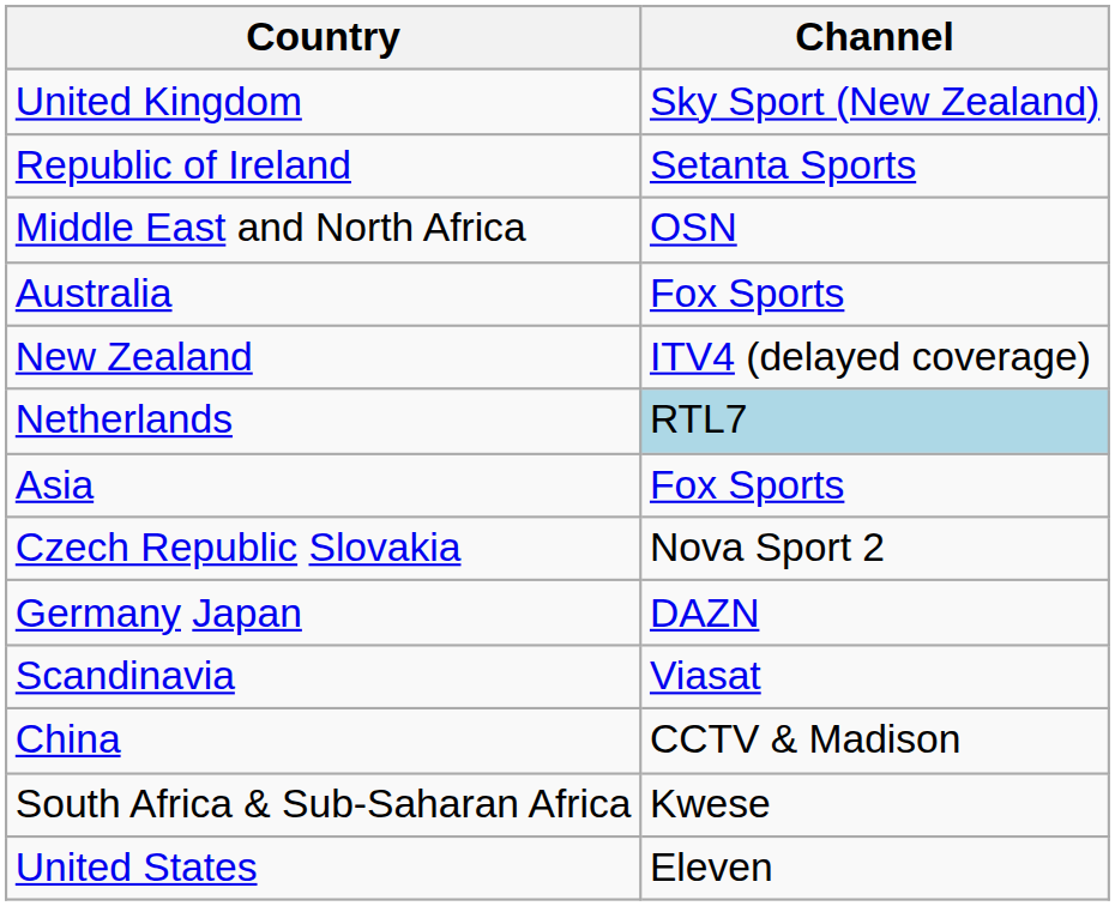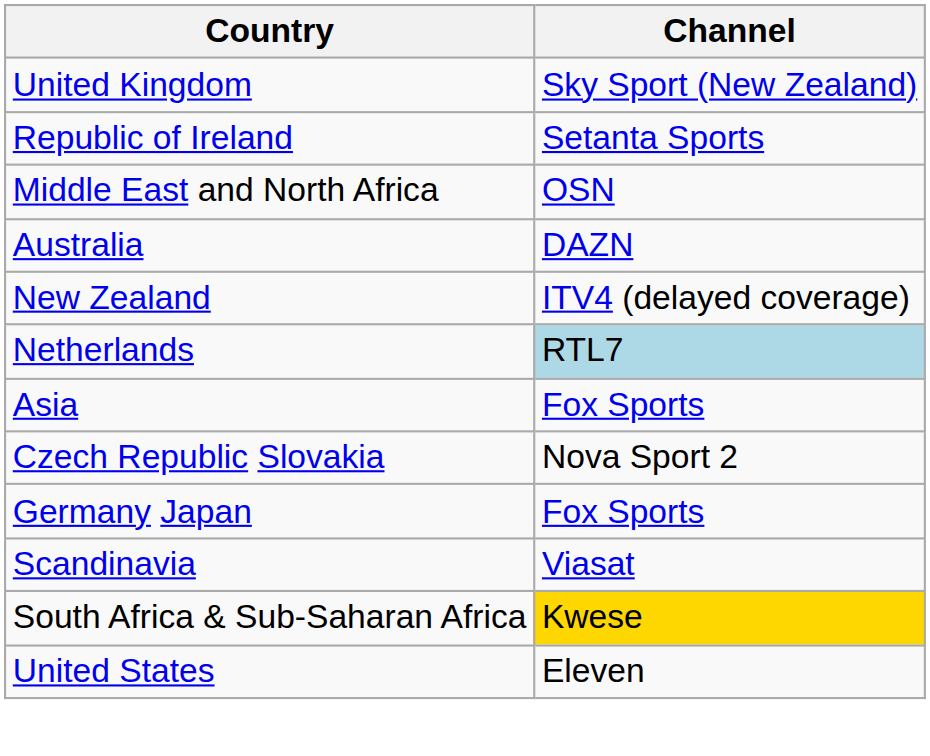 <table class="wikitable" style="font-size:100%; text-align:left">
 <tr>
 <th>Country</th>
 <th>Channel</th>
 </tr>
 <tr>
 <td> <a href='#'>United Kingdom</a></td>
 <td><a href='#'>Sky Sport (New Zealand)</a></td>
 </tr>
 <tr>
 <td> <a href='#'>Republic of Ireland</a></td>
 <td><a href='#'>Setanta Sports</a></td>
 </tr>
 <tr>
 <td><a href='#'>Middle East</a> and North Africa</td>
 <td><a href='#'>OSN</a></td>
 </tr>
 <tr>
 <td> <a href='#'>Australia</a></td>
-<td><a href='#'>Fox Sports</a></td>
+<td><a href='#'>DAZN</a></td>
 </tr>
 <tr>
 <td> <a href='#'>New Zealand</a></td>
 <td><a href='#'>ITV4</a> (delayed coverage)</td>
 </tr>
 <tr>
 <td> <a href='#'>Netherlands</a></td>
 <td style="background: lightblue;">RTL7</td>
 </tr>
 <tr>
 <td><a href='#'>Asia</a></td>
 <td><a href='#'>Fox Sports</a></td>
 </tr>
 <tr>
 <td> <a href='#'>Czech Republic</a>  <a href='#'>Slovakia</a></td>
 <td>Nova Sport 2</td>
 </tr>
 <tr>
 <td> <a href='#'>Germany</a>   <a href='#'>Japan</a></td>
-<td><a href='#'>DAZN</a></td>
+<td><a href='#'>Fox Sports</a></td>
 </tr>
 <tr>
 <td><a href='#'>Scandinavia</a></td>
 <td><a href='#'>Viasat</a></td>
 </tr>
 <tr>
-<td> <a href='#'>China</a></td>
-<td>CCTV & Madison</td>
-</tr>
-<tr>
 <td>South Africa & Sub-Saharan Africa</td>
-<td>Kwese</td>
+<td style="background: gold;">Kwese</td>
 </tr>
 <tr>
 <td> <a href='#'>United States</a></td>
 <td>Eleven</td>
 </tr>
 </table>
